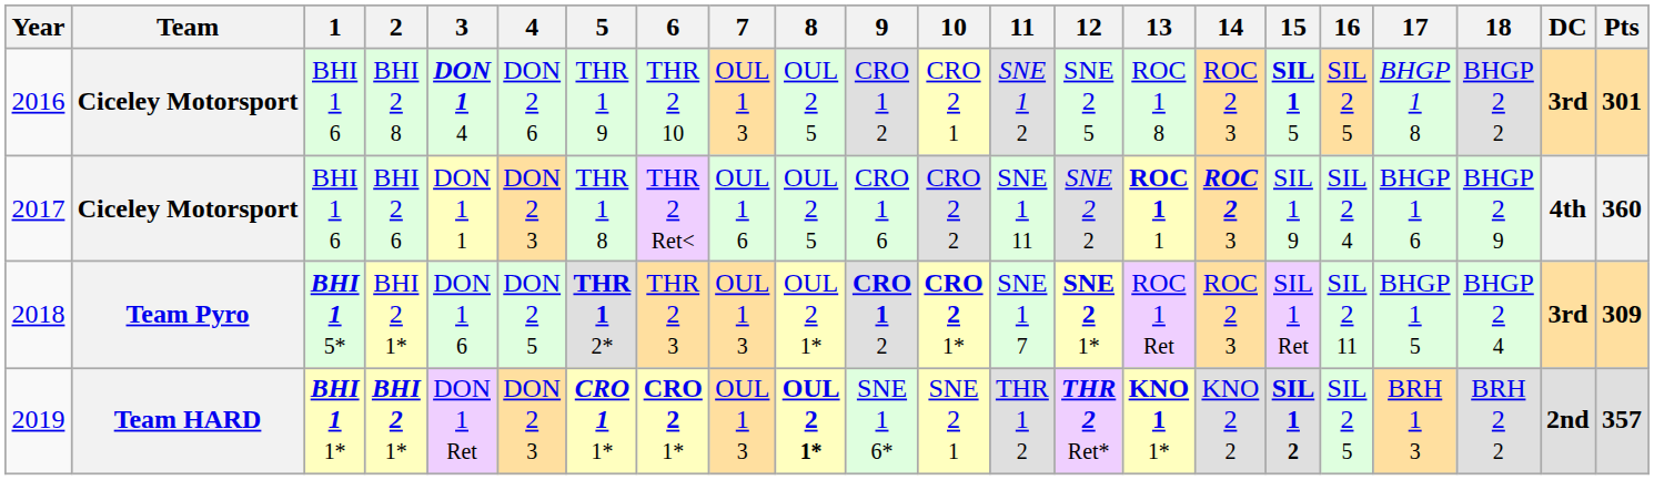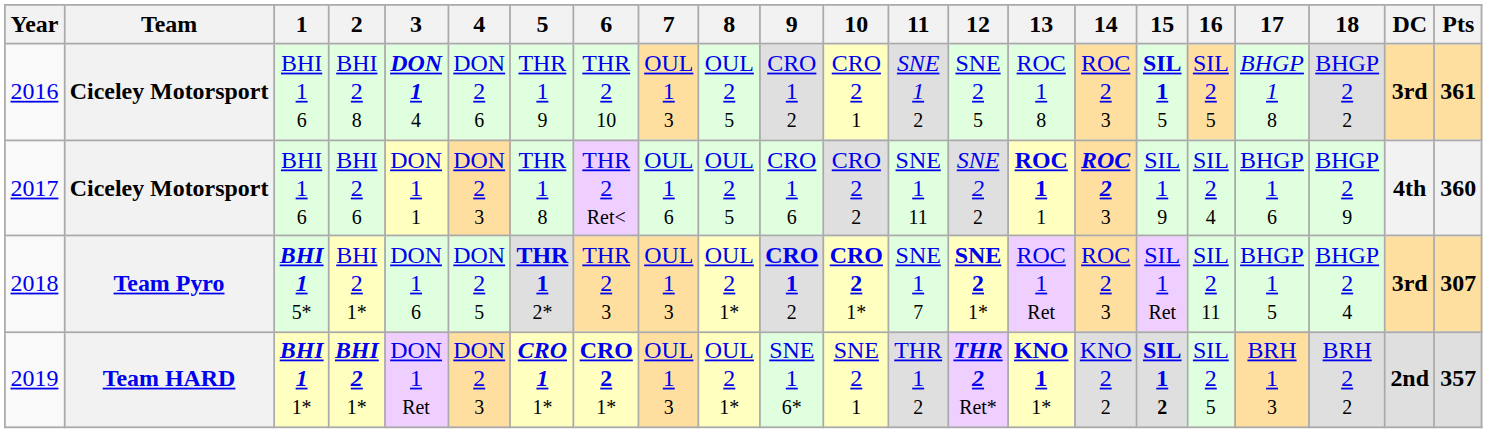 <table class="wikitable" style="text-align:center; font-size:85%">
 <tr>
 <th>Year</th>
 <th>Team</th>
 <th>1</th>
 <th>2</th>
 <th>3</th>
 <th>4</th>
 <th>5</th>
 <th>6</th>
 <th>7</th>
 <th>8</th>
 <th>9</th>
 <th>10</th>
 <th>11</th>
 <th>12</th>
 <th>13</th>
 <th>14</th>
 <th>15</th>
 <th>16</th>
 <th>17</th>
 <th>18</th>
 <th>DC</th>
 <th>Pts</th>
 </tr>
 <tr>
 <td><a href='#'>2016</a></td>
 <th nowrap>Ciceley Motorsport</th>
 <td style="background:#DFFFDF;"><a href='#'>BHI<br>1</a><br><small>6</small></td>
 <td style="background:#DFFFDF;"><a href='#'>BHI<br>2</a><br><small>8</small></td>
 <td style="background:#DFFFDF;"><strong><em><a href='#'>DON<br>1</a></em></strong><br><small>4</small></td>
 <td style="background:#DFFFDF;"><a href='#'>DON<br>2</a><br><small>6</small></td>
 <td style="background:#DFFFDF;"><a href='#'>THR<br>1</a><br><small>9</small></td>
 <td style="background:#DFFFDF;"><a href='#'>THR<br>2</a><br><small>10</small></td>
 <td style="background:#FFDF9F;"><a href='#'>OUL<br>1</a><br><small>3</small></td>
 <td style="background:#DFFFDF;"><a href='#'>OUL<br>2</a><br><small>5</small></td>
 <td style="background:#DFDFDF;"><a href='#'>CRO<br>1</a><br><small>2</small></td>
 <td style="background:#FFFFBF;"><a href='#'>CRO<br>2</a><br><small>1</small></td>
 <td style="background:#DFDFDF;"><em><a href='#'>SNE<br>1</a></em><br><small>2</small></td>
 <td style="background:#DFFFDF;"><a href='#'>SNE<br>2</a><br><small>5</small></td>
 <td style="background:#DFFFDF;"><a href='#'>ROC<br>1</a><br><small>8</small></td>
 <td style="background:#FFDF9F;"><a href='#'>ROC<br>2</a><br><small>3</small></td>
 <td style="background:#DFFFDF;"><strong><a href='#'>SIL<br>1</a></strong><br><small>5</small></td>
 <td style="background:#FFDF9F;"><a href='#'>SIL<br>2</a><br><small>5</small></td>
 <td style="background:#DFFFDF;"><em><a href='#'>BHGP<br>1</a></em><br><small>8</small></td>
 <td style="background:#DFDFDF;"><a href='#'>BHGP<br>2</a><br><small>2</small></td>
 <th style="background:#FFDF9F;">3rd</th>
-<th style="background:#FFDF9F;">301</th>
+<th style="background:#FFDF9F;">361</th>
 </tr>
 <tr>
 <td><a href='#'>2017</a></td>
 <th nowrap>Ciceley Motorsport</th>
 <td style="background:#DFFFDF;"><a href='#'>BHI<br>1</a><br><small>6</small></td>
 <td style="background:#DFFFDF;"><a href='#'>BHI<br>2</a><br><small>6</small></td>
 <td style="background:#FFFFBF;"><a href='#'>DON<br>1</a><br><small>1</small></td>
 <td style="background:#FFDF9F;"><a href='#'>DON<br>2</a><br><small>3</small></td>
 <td style="background:#DFFFDF;"><a href='#'>THR<br>1</a><br><small>8</small></td>
 <td style="background:#EFCFFF;"><a href='#'>THR<br>2</a><br><small>Ret<</small></td>
 <td style="background:#DFFFDF;"><a href='#'>OUL<br>1</a><br><small>6</small></td>
 <td style="background:#DFFFDF;"><a href='#'>OUL<br>2</a><br><small>5</small></td>
 <td style="background:#DFFFDF;"><a href='#'>CRO<br>1</a><br><small>6</small></td>
 <td style="background:#DFDFDF;"><a href='#'>CRO<br>2</a><br><small>2</small></td>
 <td style="background:#DFFFDF;"><a href='#'>SNE<br>1</a><br><small>11</small></td>
 <td style="background:#DFDFDF;"><em><a href='#'>SNE<br>2</a></em><br><small>2</small></td>
 <td style="background:#FFFFBF;"><strong><a href='#'>ROC<br>1</a></strong><br><small>1</small></td>
 <td style="background:#FFDF9F;"><strong><em><a href='#'>ROC<br>2</a></em></strong><br><small>3</small></td>
 <td style="background:#DFFFDF;"><a href='#'>SIL<br>1</a><br><small>9</small></td>
 <td style="background:#DFFFDF;"><a href='#'>SIL<br>2</a><br><small>4</small></td>
 <td style="background:#DFFFDF;"><a href='#'>BHGP<br>1</a><br><small>6</small></td>
 <td style="background:#DFFFDF;"><a href='#'>BHGP<br>2</a><br><small>9</small></td>
 <th>4th</th>
 <th>360</th>
 </tr>
 <tr>
 <td><a href='#'>2018</a></td>
 <th nowrap><a href='#'>Team Pyro</a></th>
 <td style="background:#DFFFDF;"><strong><em><a href='#'>BHI<br>1</a></em></strong><br><small>5*</small></td>
 <td style="background:#FFFFBF;"><a href='#'>BHI<br>2</a><br><small>1*</small></td>
 <td style="background:#DFFFDF;"><a href='#'>DON<br>1</a><br><small>6</small></td>
 <td style="background:#DFFFDF;"><a href='#'>DON<br>2</a><br><small>5</small></td>
 <td style="background:#DFDFDF;"><strong><a href='#'>THR<br>1</a></strong><br><small>2*</small></td>
 <td style="background:#FFDF9F;"><a href='#'>THR<br>2</a><br><small>3</small></td>
 <td style="background:#FFDF9F;"><a href='#'>OUL<br>1</a><br><small>3</small></td>
 <td style="background:#FFFFBF;"><a href='#'>OUL<br>2</a><br><small>1*</small></td>
 <td style="background:#DFDFDF;"><strong><a href='#'>CRO<br>1</a></strong><br><small>2</small></td>
 <td style="background:#FFFFBF;"><strong><a href='#'>CRO<br>2</a></strong><br><small>1*</small></td>
 <td style="background:#DFFFDF;"><a href='#'>SNE<br>1</a><br><small>7</small></td>
 <td style="background:#FFFFBF;"><strong><a href='#'>SNE<br>2</a></strong><br><small>1*</small></td>
 <td style="background:#EFCFFF;"><a href='#'>ROC<br>1</a><br><small>Ret</small></td>
 <td style="background:#FFDF9F;"><a href='#'>ROC<br>2</a><br><small>3</small></td>
 <td style="background:#EFCFFF;"><a href='#'>SIL<br>1</a><br><small>Ret</small></td>
 <td style="background:#DFFFDF;"><a href='#'>SIL<br>2</a><br><small>11</small></td>
 <td style="background:#DFFFDF;"><a href='#'>BHGP<br>1</a><br><small>5</small></td>
 <td style="background:#DFFFDF;"><a href='#'>BHGP<br>2</a><br><small>4</small></td>
 <th style="background:#FFDF9F;">3rd</th>
-<th style="background:#FFDF9F;">309</th>
+<th style="background:#FFDF9F;">307</th>
 </tr>
 <tr>
 <td><a href='#'>2019</a></td>
 <th nowrap><a href='#'>Team HARD</a></th>
 <td style="background:#FFFFBF;"><strong><em><a href='#'>BHI<br>1</a></em></strong><br><small>1*</small></td>
 <td style="background:#FFFFBF;"><strong><em><a href='#'>BHI<br>2</a></em></strong><br><small>1*</small></td>
 <td style="background:#EFCFFF;"><a href='#'>DON<br>1</a><br><small>Ret</small></td>
 <td style="background:#FFDF9F;"><a href='#'>DON<br>2</a><br><small>3</small></td>
 <td style="background:#FFFFBF;"><strong><em><a href='#'>CRO<br>1</a></em></strong><br><small>1*</small></td>
 <td style="background:#FFFFBF;"><strong><a href='#'>CRO<br>2</a></strong><br><small>1*</small></td>
 <td style="background:#FFDF9F;"><a href='#'>OUL<br>1</a><br><small>3</small></td>
-<td style="background:#FFFFBF;"><strong><a href='#'>OUL<br>2</a><br><small>1*</small></strong></td>
+<td style="background:#FFFFBF;"><a href='#'>OUL<br>2</a><br><small>1*</small></td>
 <td style="background:#DFFFDF;"><a href='#'>SNE<br>1</a><br><small>6*</small></td>
 <td style="background:#FFFFBF;"><a href='#'>SNE<br>2</a><br><small>1</small></td>
 <td style="background:#DFDFDF;"><a href='#'>THR<br>1</a><br><small>2</small></td>
 <td style="background:#EFCFFF;"><strong><em><a href='#'>THR<br>2</a></em></strong><br><small>Ret*</small></td>
 <td style="background:#FFFFBF;"><strong><a href='#'>KNO<br>1</a></strong><br><small>1*</small></td>
 <td style="background:#DFDFDF;"><a href='#'>KNO<br>2</a><br><small>2</small></td>
 <td style="background:#DFDFDF;"><strong><a href='#'>SIL<br>1</a><br><small>2</small></strong></td>
 <td style="background:#DFFFDF;"><a href='#'>SIL<br>2</a><br><small>5</small></td>
 <td style="background:#FFDF9F;"><a href='#'>BRH<br>1</a><br><small>3</small></td>
 <td style="background:#DFDFDF;"><a href='#'>BRH<br>2</a><br><small>2</small></td>
 <th style="background:#DFDFDF;">2nd</th>
 <th style="background:#DFDFDF;">357</th>
 </tr>
 </table>
